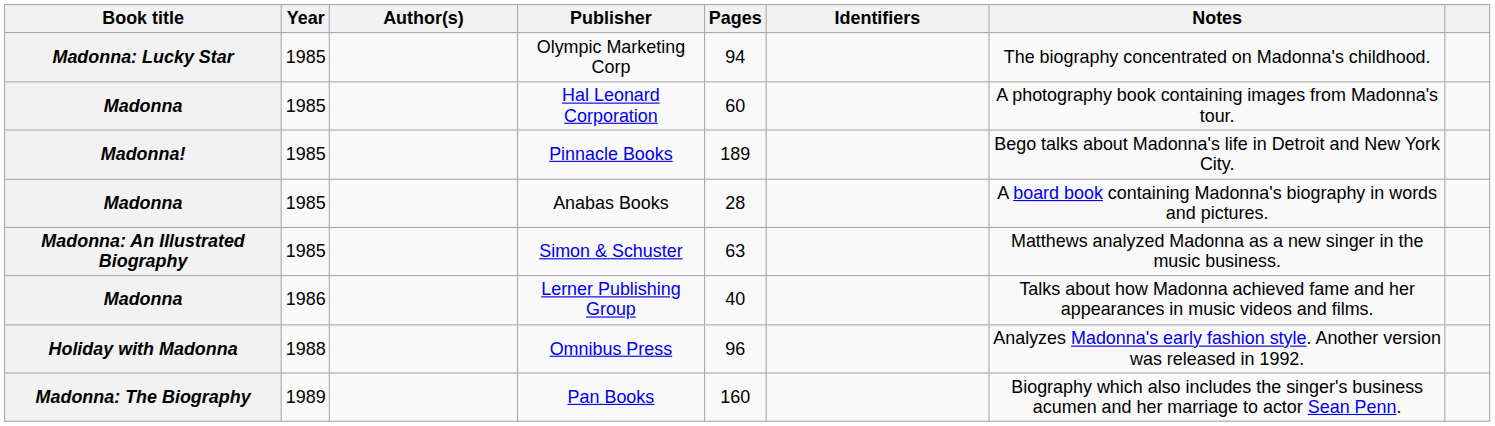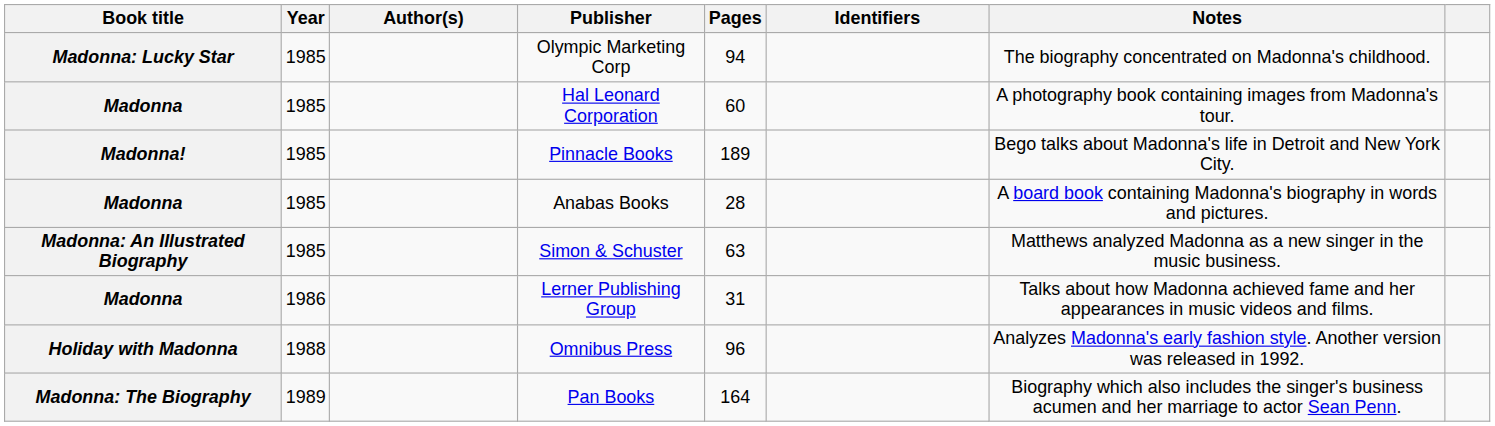 <table class="wikitable sortable plainrowheaders"  style="text-align:center;">
 <tr>
 <th scope="col" style="width:15em;">Book title</th>
 <th scope="col" style="width:2em;">Year</th>
 <th scope="col" style="width:10em;">Author(s)</th>
 <th scope="col" style="width:10em;">Publisher</th>
 <th scope="col" style="width:2em;">Pages</th>
 <th scope="col" style="width:12em;" class="unsortable">Identifiers</th>
 <th scope="col" style="width:25em;" class="unsortable">Notes</th>
 <th scope="col" style="width:2em;" class="unsortable"></th>
 </tr>
 <tr>
 <th scope="row"><em>Madonna: Lucky Star</em></th>
 <td>1985</td>
 <td></td>
 <td>Olympic Marketing Corp</td>
 <td>94</td>
 <td></td>
 <td>The biography concentrated on Madonna's childhood.</td>
 <td></td>
 </tr>
 <tr>
 <th scope="row"><em>Madonna</em></th>
 <td>1985</td>
 <td></td>
 <td><a href='#'>Hal Leonard Corporation</a></td>
 <td>60</td>
 <td></td>
 <td>A photography book containing images from Madonna's tour.</td>
 <td></td>
 </tr>
 <tr>
 <th scope="row"><em>Madonna!</em></th>
 <td>1985</td>
 <td></td>
 <td><a href='#'>Pinnacle Books</a></td>
 <td>189</td>
 <td><br></td>
 <td>Bego talks about Madonna's life in Detroit and New York City.</td>
 <td><br></td>
 </tr>
 <tr>
 <th scope="row"><em>Madonna</em></th>
 <td>1985</td>
 <td></td>
 <td>Anabas Books</td>
 <td>28</td>
 <td></td>
 <td>A <a href='#'>board book</a> containing Madonna's biography in words and pictures.</td>
 <td></td>
 </tr>
 <tr>
 <th scope="row"><em>Madonna: An Illustrated Biography</em></th>
 <td>1985</td>
 <td></td>
 <td><a href='#'>Simon & Schuster</a></td>
 <td>63</td>
 <td></td>
 <td>Matthews analyzed Madonna as a new singer in the music business.</td>
 <td></td>
 </tr>
 <tr>
 <th scope="row"><em>Madonna</em></th>
 <td>1986</td>
 <td></td>
 <td><a href='#'>Lerner Publishing Group</a></td>
-<td>40</td>
+<td>31</td>
 <td></td>
 <td>Talks about how Madonna achieved fame and her appearances in music videos and films.</td>
 <td></td>
 </tr>
 <tr>
 <th scope="row"><em>Holiday with Madonna</em></th>
 <td>1988</td>
 <td></td>
 <td><a href='#'>Omnibus Press</a></td>
 <td>96</td>
 <td><br></td>
 <td>Analyzes <a href='#'>Madonna's early fashion style</a>. Another version was released in 1992.</td>
 <td></td>
 </tr>
 <tr>
 <th scope="row"><em>Madonna: The Biography</em></th>
 <td>1989</td>
 <td></td>
 <td><a href='#'>Pan Books</a></td>
-<td>160</td>
+<td>164</td>
 <td><br></td>
 <td>Biography which also includes the singer's business acumen and her marriage to actor <a href='#'>Sean Penn</a>.</td>
 <td></td>
 </tr>
 </table>
